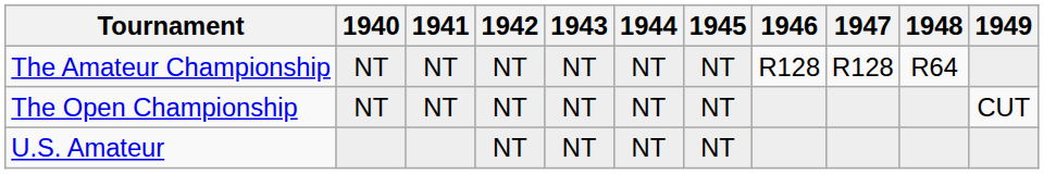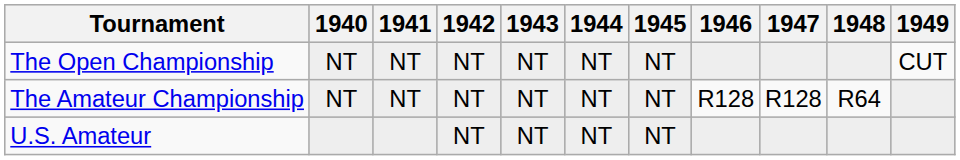 <table class="wikitable" style="font-size:95%;text-align:center;">
 <tr>
 <th>Tournament</th>
 <th>1940</th>
 <th>1941</th>
 <th>1942</th>
 <th>1943</th>
 <th>1944</th>
 <th>1945</th>
 <th>1946</th>
 <th>1947</th>
 <th>1948</th>
 <th>1949</th>
 </tr>
 <tr>
+<td align=left><a href='#'>The Open Championship</a></td>
+<td style="background:#eeeeee;">NT</td>
+<td style="background:#eeeeee;">NT</td>
+<td style="background:#eeeeee;">NT</td>
+<td style="background:#eeeeee;">NT</td>
+<td style="background:#eeeeee;">NT</td>
+<td style="background:#eeeeee;">NT</td>
+<td style="background:#eeeeee;"></td>
+<td style="background:#eeeeee;"></td>
+<td style="background:#eeeeee;"></td>
+<td>CUT</td>
+</tr>
+<tr>
 <td align=left><a href='#'>The Amateur Championship</a></td>
 <td style="background:#eeeeee;">NT</td>
 <td style="background:#eeeeee;">NT</td>
 <td style="background:#eeeeee;">NT</td>
 <td style="background:#eeeeee;">NT</td>
 <td style="background:#eeeeee;">NT</td>
 <td style="background:#eeeeee;">NT</td>
 <td>R128</td>
 <td>R128</td>
 <td>R64</td>
 <td style="background:#eeeeee;"></td>
-</tr>
-<tr>
-<td align=left><a href='#'>The Open Championship</a></td>
-<td style="background:#eeeeee;">NT</td>
-<td style="background:#eeeeee;">NT</td>
-<td style="background:#eeeeee;">NT</td>
-<td style="background:#eeeeee;">NT</td>
-<td style="background:#eeeeee;">NT</td>
-<td style="background:#eeeeee;">NT</td>
-<td style="background:#eeeeee;"></td>
-<td style="background:#eeeeee;"></td>
-<td style="background:#eeeeee;"></td>
-<td>CUT</td>
 </tr>
 <tr>
 <td align=left><a href='#'>U.S. Amateur</a></td>
 <td style="background:#eeeeee;"></td>
 <td style="background:#eeeeee;"></td>
 <td style="background:#eeeeee;">NT</td>
 <td style="background:#eeeeee;">NT</td>
 <td style="background:#eeeeee;">NT</td>
 <td style="background:#eeeeee;">NT</td>
 <td style="background:#eeeeee;"></td>
 <td style="background:#eeeeee;"></td>
 <td style="background:#eeeeee;"></td>
 <td style="background:#eeeeee;"></td>
 </tr>
 </table>
